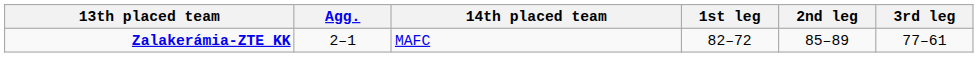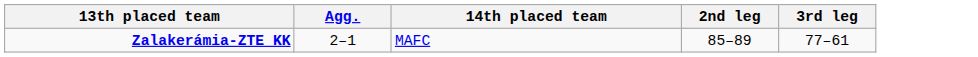 <table class=wikitable style="text-align:center">
 <tr>
 <th width=250>13th placed team</th>
 <th width=80><a href='#'>Agg.</a></th>
 <th width=250>14th placed team</th>
-<th width=80>1st leg</th>
 <th width=80>2nd leg</th>
 <th width=80>3rd leg</th>
 </tr>
 <tr>
 <td align=right><strong><a href='#'>Zalakerámia-ZTE KK</a></strong> </td>
 <td>2–1</td>
 <td align=left> <a href='#'>MAFC</a></td>
-<td>82–72</td>
 <td>85–89</td>
 <td>77–61</td>
 </tr>
 </table>
